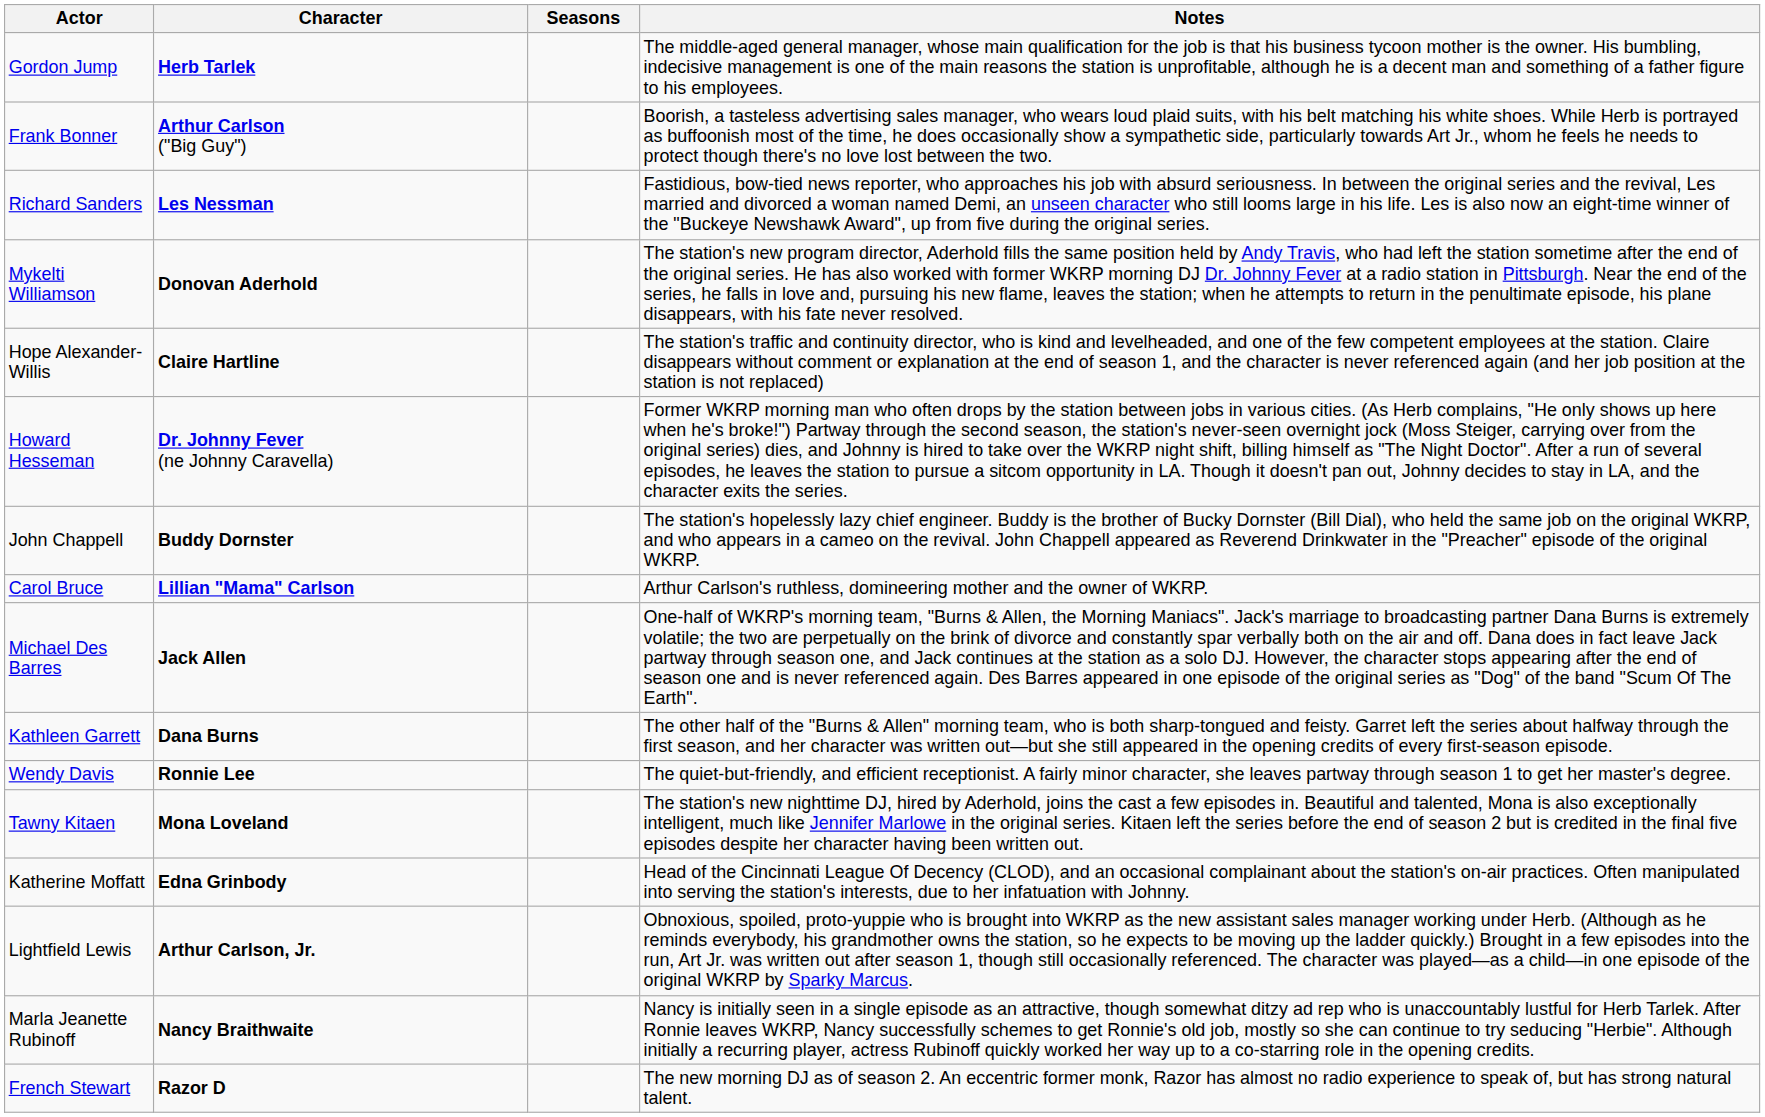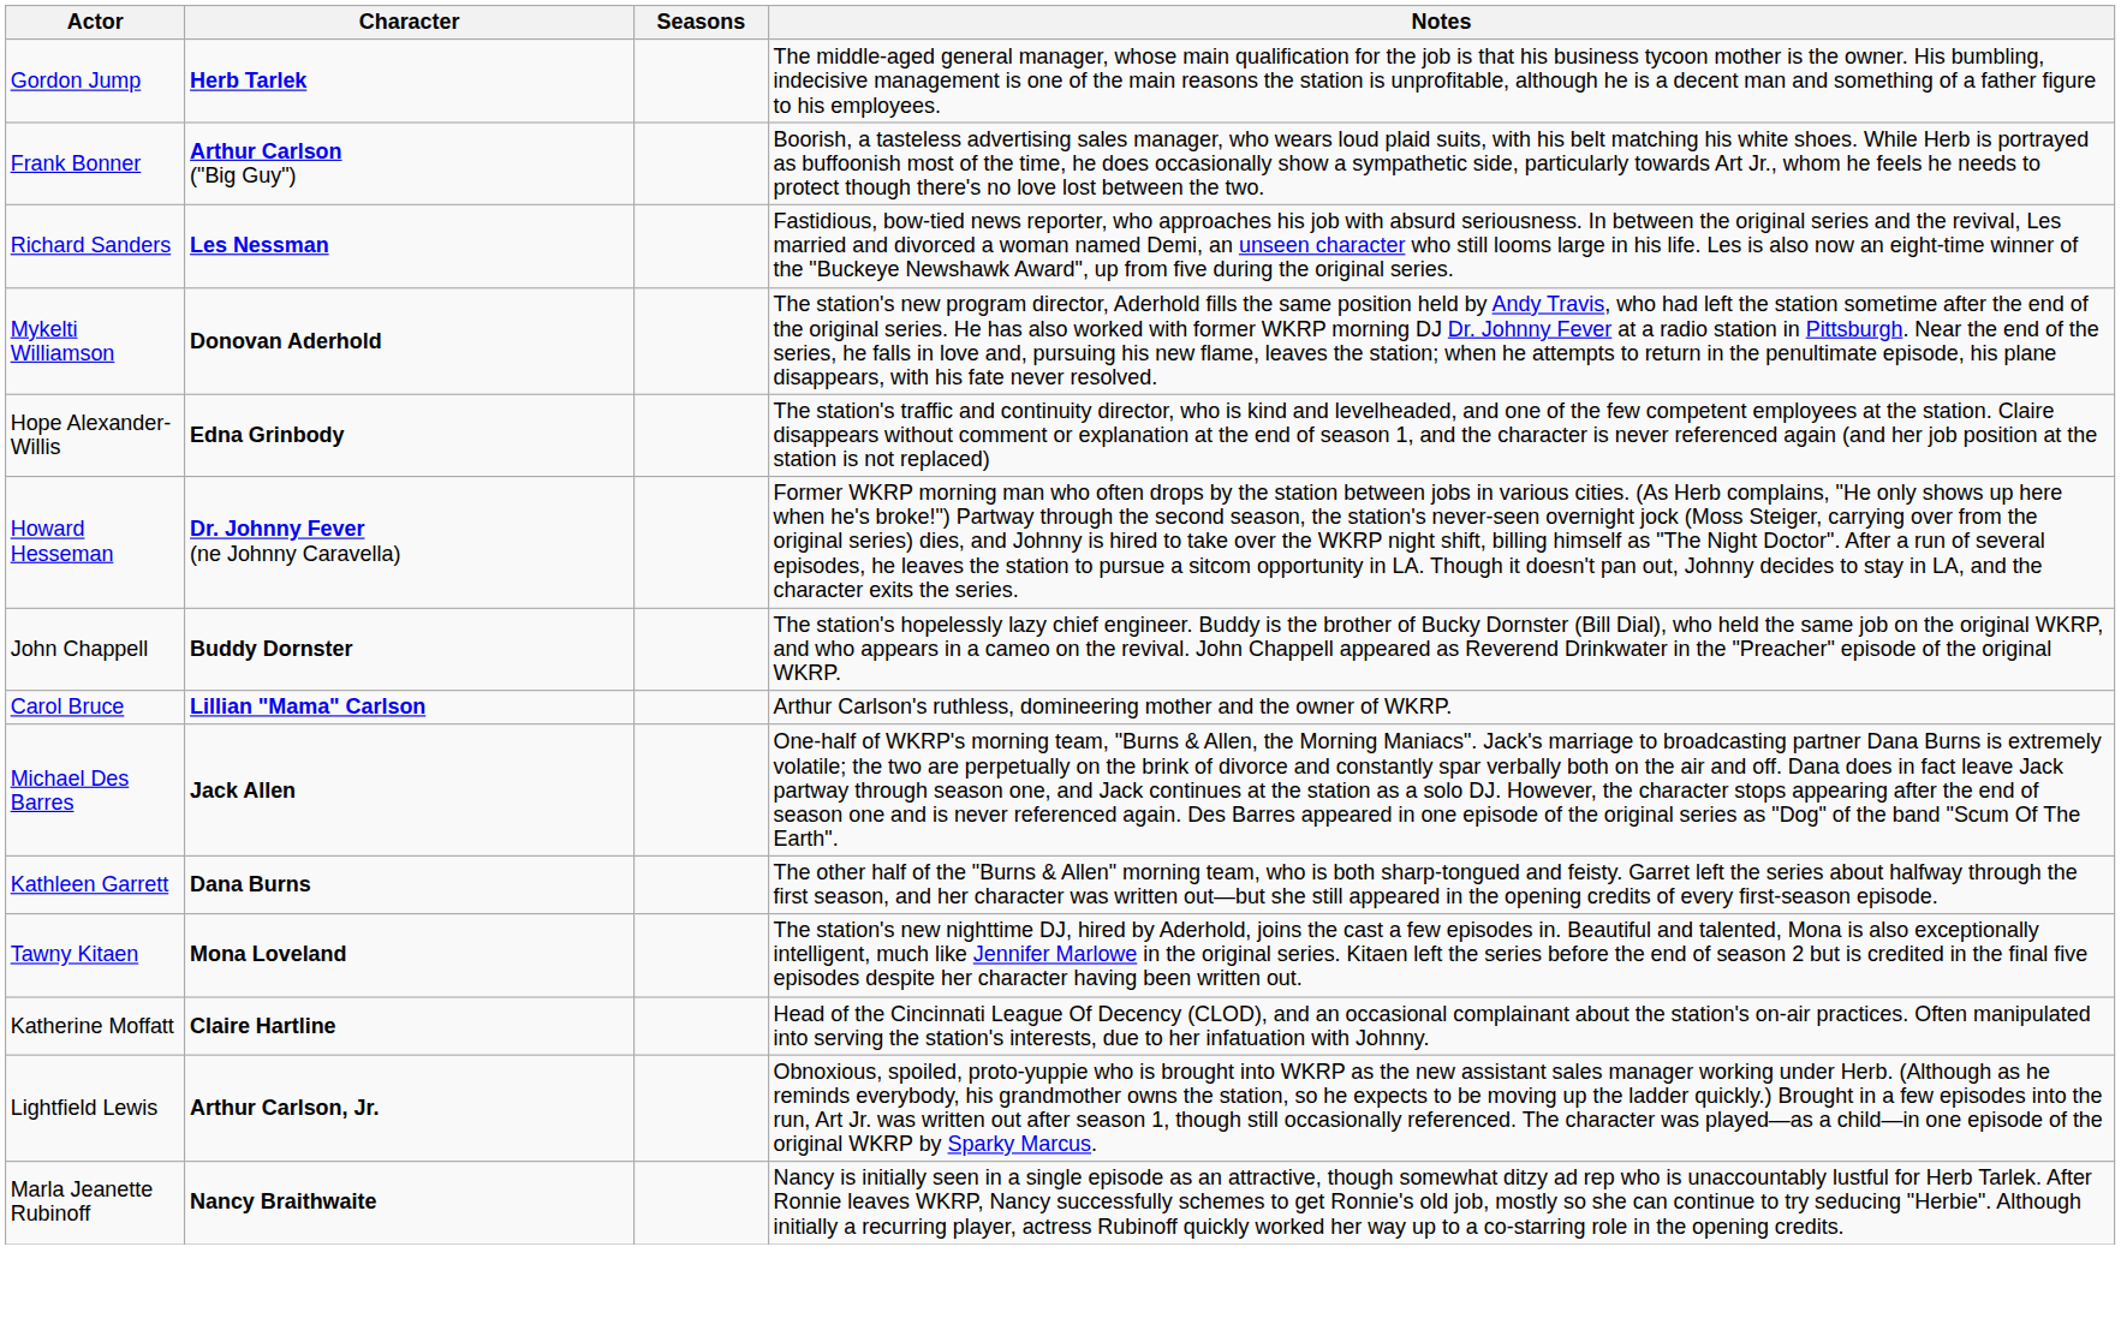 <table class="wikitable">
 <tr>
 <th width=8%>Actor</th>
 <th width=20%>Character</th>
 <th width=6%>Seasons</th>
 <th width=60%>Notes</th>
 </tr>
 <tr>
 <td><a href='#'>Gordon Jump</a></td>
 <td><strong><a href='#'>Herb Tarlek</a></strong></td>
 <td></td>
 <td>The middle-aged general manager, whose main qualification for the job is that his business tycoon mother is the owner. His bumbling, indecisive management is one of the main reasons the station is unprofitable, although he is a decent man and something of a father figure to his employees.</td>
 </tr>
 <tr>
 <td><a href='#'>Frank Bonner</a></td>
 <td><strong><a href='#'>Arthur Carlson</a></strong> <br>("Big Guy")</td>
 <td></td>
 <td>Boorish, a tasteless advertising sales manager, who wears loud plaid suits, with his belt matching his white shoes. While Herb is portrayed as buffoonish most of the time, he does occasionally show a sympathetic side, particularly towards Art Jr., whom he feels he needs to protect though there's no love lost between the two.</td>
 </tr>
 <tr>
 <td><a href='#'>Richard Sanders</a></td>
 <td><strong><a href='#'>Les Nessman</a></strong></td>
 <td></td>
 <td>Fastidious, bow-tied news reporter, who approaches his job with absurd seriousness. In between the original series and the revival, Les married and divorced a woman named Demi, an <a href='#'>unseen character</a> who still looms large in his life. Les is also now an eight-time winner of the "Buckeye Newshawk Award", up from five during the original series.</td>
 </tr>
 <tr>
 <td><a href='#'>Mykelti Williamson</a></td>
 <td><strong>Donovan Aderhold</strong></td>
 <td></td>
 <td>The station's new program director, Aderhold fills the same position held by <a href='#'>Andy Travis</a>, who had left the station sometime after the end of the original series. He has also worked with former WKRP morning DJ <a href='#'>Dr. Johnny Fever</a> at a radio station in <a href='#'>Pittsburgh</a>. Near the end of the series, he falls in love and, pursuing his new flame, leaves the station; when he attempts to return in the penultimate episode, his plane disappears, with his fate never resolved.</td>
 </tr>
 <tr>
 <td>Hope Alexander-Willis</td>
-<td><strong>Claire Hartline</strong></td>
+<td><strong>Edna Grinbody</strong></td>
 <td></td>
 <td>The station's traffic and continuity director, who is kind and levelheaded, and one of the few competent employees at the station. Claire disappears without comment or explanation at the end of season 1, and the character is never referenced again (and her job position at the station is not replaced)</td>
 </tr>
 <tr>
 <td><a href='#'>Howard Hesseman</a></td>
 <td><strong><a href='#'>Dr. Johnny Fever</a></strong> <br>(ne Johnny Caravella)</td>
 <td></td>
 <td>Former WKRP morning man who often drops by the station between jobs in various cities. (As Herb complains, "He only shows up here when he's broke!") Partway through the second season, the station's never-seen overnight jock (Moss Steiger, carrying over from the original series) dies, and Johnny is hired to take over the WKRP night shift, billing himself as "The Night Doctor". After a run of several episodes, he leaves the station to pursue a sitcom opportunity in LA. Though it doesn't pan out, Johnny decides to stay in LA, and the character exits the series.</td>
 </tr>
 <tr>
 <td>John Chappell</td>
 <td><strong>Buddy Dornster</strong></td>
 <td></td>
 <td>The station's hopelessly lazy chief engineer. Buddy is the brother of Bucky Dornster (Bill Dial), who held the same job on the original WKRP, and who appears in a cameo on the revival. John Chappell appeared as Reverend Drinkwater in the "Preacher" episode of the original WKRP.</td>
 </tr>
 <tr>
 <td><a href='#'>Carol Bruce</a></td>
 <td><strong><a href='#'>Lillian "Mama" Carlson</a></strong></td>
 <td></td>
 <td>Arthur Carlson's ruthless, domineering mother and the owner of WKRP.</td>
 </tr>
 <tr>
 <td><a href='#'>Michael Des Barres</a></td>
 <td><strong>Jack Allen</strong></td>
 <td></td>
 <td>One-half of WKRP's morning team, "Burns & Allen, the Morning Maniacs". Jack's marriage to broadcasting partner Dana Burns is extremely volatile; the two are perpetually on the brink of divorce and constantly spar verbally both on the air and off. Dana does in fact leave Jack partway through season one, and Jack continues at the station as a solo DJ. However, the character stops appearing after the end of season one and is never referenced again. Des Barres appeared in one episode of the original series as "Dog" of the band "Scum Of The Earth".</td>
 </tr>
 <tr>
 <td><a href='#'>Kathleen Garrett</a></td>
 <td><strong>Dana Burns</strong></td>
 <td></td>
 <td>The other half of the "Burns & Allen" morning team, who is both sharp-tongued and feisty. Garret left the series about halfway through the first season, and her character was written out—but she still appeared in the opening credits of every first-season episode.</td>
 </tr>
 <tr>
-<td><a href='#'>Wendy Davis</a></td>
-<td><strong>Ronnie Lee</strong></td>
-<td></td>
-<td>The quiet-but-friendly, and efficient receptionist. A fairly minor character, she leaves partway through season 1 to get her master's degree.</td>
-</tr>
-<tr>
 <td><a href='#'>Tawny Kitaen</a></td>
 <td><strong>Mona Loveland</strong></td>
 <td></td>
 <td>The station's new nighttime DJ, hired by Aderhold, joins the cast a few episodes in. Beautiful and talented, Mona is also exceptionally intelligent, much like <a href='#'>Jennifer Marlowe</a> in the original series. Kitaen left the series before the end of season 2 but is credited in the final five episodes despite her character having been written out.</td>
 </tr>
 <tr>
 <td>Katherine Moffatt</td>
-<td><strong>Edna Grinbody</strong></td>
+<td><strong>Claire Hartline</strong></td>
 <td></td>
 <td>Head of the Cincinnati League Of Decency (CLOD), and an occasional complainant about the station's on-air practices. Often manipulated into serving the station's interests, due to her infatuation with Johnny.</td>
 </tr>
 <tr>
 <td>Lightfield Lewis</td>
 <td><strong>Arthur Carlson, Jr.</strong></td>
 <td></td>
 <td>Obnoxious, spoiled, proto-yuppie who is brought into WKRP as the new assistant sales manager working under Herb. (Although as he reminds everybody, his grandmother owns the station, so he expects to be moving up the ladder quickly.) Brought in a few episodes into the run, Art Jr. was written out after season 1, though still occasionally referenced. The character was played—as a child—in one episode of the original WKRP by <a href='#'>Sparky Marcus</a>.</td>
 </tr>
 <tr>
 <td>Marla Jeanette Rubinoff</td>
 <td><strong>Nancy Braithwaite</strong></td>
 <td></td>
 <td>Nancy is initially seen in a single episode as an attractive, though somewhat ditzy ad rep who is unaccountably lustful for Herb Tarlek. After Ronnie leaves WKRP, Nancy successfully schemes to get Ronnie's old job, mostly so she can continue to try seducing "Herbie". Although initially a recurring player, actress Rubinoff quickly worked her way up to a co-starring role in the opening credits.</td>
 </tr>
-<tr>
-<td><a href='#'>French Stewart</a></td>
-<td><strong>Razor D</strong></td>
-<td></td>
-<td>The new morning DJ as of season 2. An eccentric former monk, Razor has almost no radio experience to speak of, but has strong natural talent.</td>
-</tr>
 </table>
